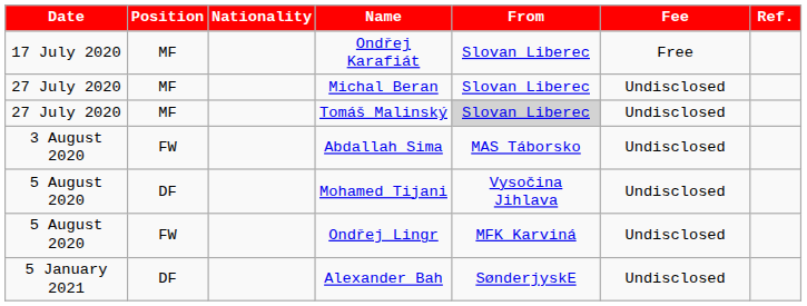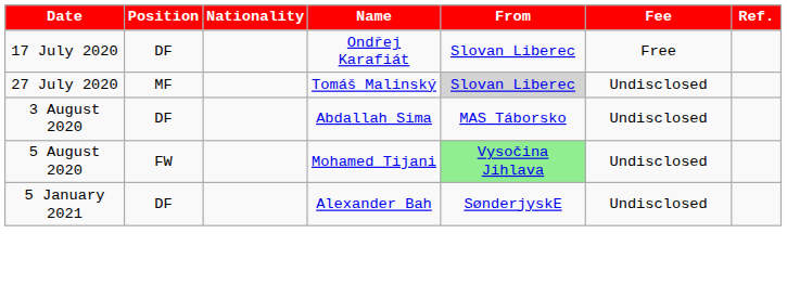 <table class="wikitable"  style="text-align:center; font-size:90%; ">
 <tr>
 <th style="background:#ff0000; color:white; width:200px;">Date</th>
 <th style="background:#ff0000; color:white; width:50px;">Position</th>
 <th style="background:#ff0000; color:white; width:50px;">Nationality</th>
 <th style="background:#ff0000; color:white; width:200px;">Name</th>
 <th style="background:#ff0000; color:white; width:200px;">From</th>
 <th style="background:#ff0000; color:white; width:200px;">Fee</th>
 <th style="background:#ff0000; color:white; width:50px;">Ref.</th>
 </tr>
 <tr>
 <td>17 July 2020</td>
-<td>MF</td>
+<td>DF</td>
 <td></td>
 <td><a href='#'>Ondřej Karafiát</a></td>
 <td><a href='#'>Slovan Liberec</a></td>
 <td>Free</td>
-<td></td>
-</tr>
-<tr>
-<td>27 July 2020</td>
-<td>MF</td>
-<td></td>
-<td><a href='#'>Michal Beran</a></td>
-<td><a href='#'>Slovan Liberec</a></td>
-<td>Undisclosed</td>
 <td></td>
 </tr>
 <tr>
 <td>27 July 2020</td>
 <td>MF</td>
 <td></td>
 <td><a href='#'>Tomáš Malinský</a></td>
 <td style="background: lightgrey;"><a href='#'>Slovan Liberec</a></td>
 <td>Undisclosed</td>
 <td></td>
 </tr>
 <tr>
 <td>3 August 2020</td>
-<td>FW</td>
+<td>DF</td>
 <td></td>
 <td><a href='#'>Abdallah Sima</a></td>
 <td><a href='#'>MAS Táborsko</a></td>
 <td>Undisclosed</td>
 <td></td>
 </tr>
 <tr>
 <td>5 August 2020</td>
-<td>DF</td>
+<td>FW</td>
 <td></td>
 <td><a href='#'>Mohamed Tijani</a></td>
-<td><a href='#'>Vysočina Jihlava</a></td>
-<td>Undisclosed</td>
-<td></td>
-</tr>
-<tr>
-<td>5 August 2020</td>
-<td>FW</td>
-<td></td>
-<td><a href='#'>Ondřej Lingr</a></td>
-<td><a href='#'>MFK Karviná</a></td>
+<td style="background: lightgreen;"><a href='#'>Vysočina Jihlava</a></td>
 <td>Undisclosed</td>
 <td></td>
 </tr>
 <tr>
 <td>5 January 2021</td>
 <td>DF</td>
 <td></td>
 <td><a href='#'>Alexander Bah</a></td>
 <td><a href='#'>SønderjyskE</a></td>
 <td>Undisclosed</td>
 <td></td>
 </tr>
 </table>
